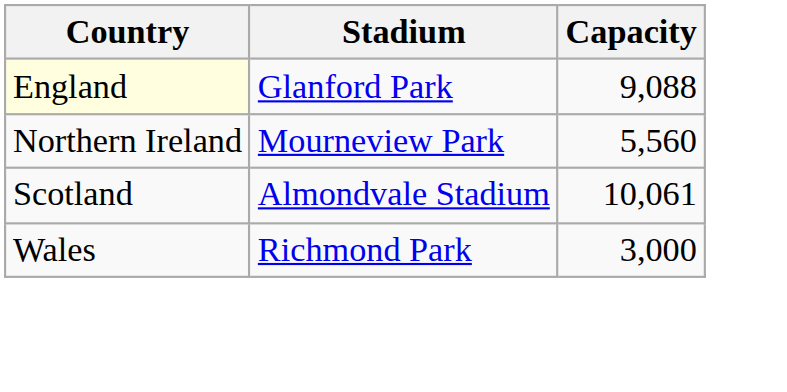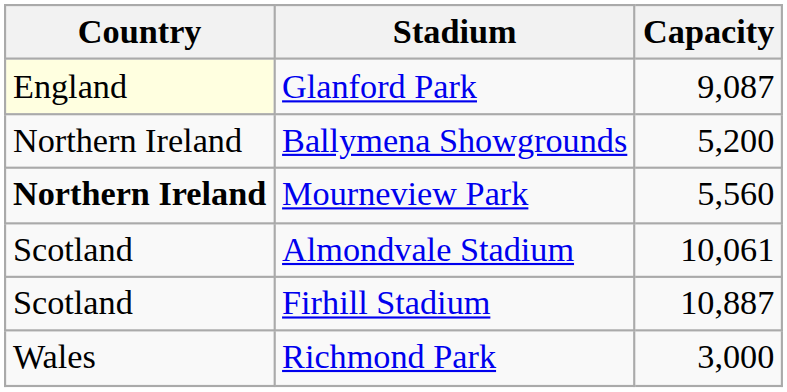 <table class="wikitable">
 <tr>
 <th>Country</th>
 <th>Stadium</th>
 <th align="right">Capacity</th>
 </tr>
 <tr>
 <td style="background: lightyellow;">England</td>
 <td><a href='#'>Glanford Park</a></td>
-<td align="right">9,088</td>
+<td align="right">9,087</td>
 </tr>
 <tr>
 <td>Northern Ireland</td>
+<td><a href='#'>Ballymena Showgrounds</a></td>
+<td align="right">5,200</td>
+</tr>
+<tr>
+<td><strong>Northern Ireland</strong></td>
 <td><a href='#'>Mourneview Park</a></td>
 <td align="right">5,560</td>
 </tr>
 <tr>
 <td>Scotland</td>
 <td><a href='#'>Almondvale Stadium</a></td>
 <td align="right">10,061</td>
 </tr>
 <tr>
+<td>Scotland</td>
+<td><a href='#'>Firhill Stadium</a></td>
+<td align="right">10,887</td>
+</tr>
+<tr>
 <td>Wales</td>
 <td><a href='#'>Richmond Park</a></td>
 <td align="right">3,000</td>
 </tr>
 </table>
